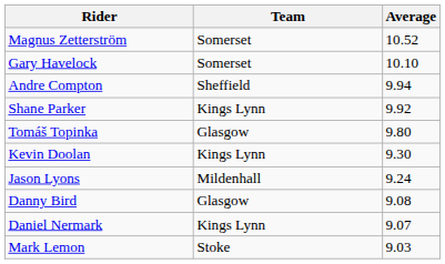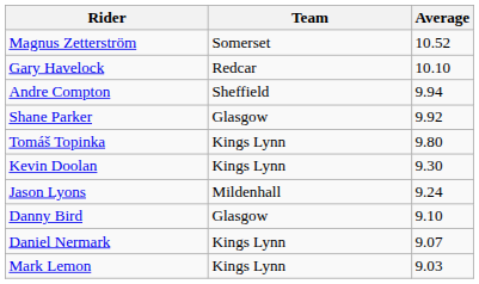 <table class="wikitable" style="font-size: 100%">
 <tr>
 <th width=200>Rider</th>
 <th width=200>Team</th>
 <th width=40>Average</th>
 </tr>
 <tr>
 <td align="left"> <a href='#'>Magnus Zetterström</a></td>
 <td>Somerset</td>
 <td>10.52</td>
 </tr>
 <tr>
 <td align="left"> <a href='#'>Gary Havelock</a></td>
-<td>Somerset</td>
+<td>Redcar</td>
 <td>10.10</td>
 </tr>
 <tr>
 <td align="left"> <a href='#'>Andre Compton</a></td>
 <td>Sheffield</td>
 <td>9.94</td>
 </tr>
 <tr>
 <td align="left"> <a href='#'>Shane Parker</a></td>
-<td>Kings Lynn</td>
+<td>Glasgow</td>
 <td>9.92</td>
 </tr>
 <tr>
 <td align="left"> <a href='#'>Tomáš Topinka</a></td>
-<td>Glasgow</td>
+<td>Kings Lynn</td>
 <td>9.80</td>
 </tr>
 <tr>
 <td align="left"> <a href='#'>Kevin Doolan</a></td>
 <td>Kings Lynn</td>
 <td>9.30</td>
 </tr>
 <tr>
 <td align="left"> <a href='#'>Jason Lyons</a></td>
 <td>Mildenhall</td>
 <td>9.24</td>
 </tr>
 <tr>
 <td align="left"> <a href='#'>Danny Bird</a></td>
 <td>Glasgow</td>
-<td>9.08</td>
+<td>9.10</td>
 </tr>
 <tr>
 <td align="left"> <a href='#'>Daniel Nermark</a></td>
 <td>Kings Lynn</td>
 <td>9.07</td>
 </tr>
 <tr>
 <td align="left"> <a href='#'>Mark Lemon</a></td>
-<td>Stoke</td>
+<td>Kings Lynn</td>
 <td>9.03</td>
 </tr>
 </table>
